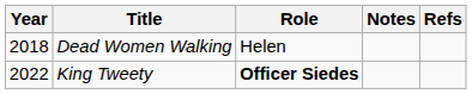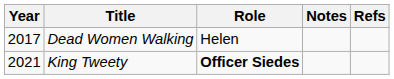 <table class="wikitable sortable">
 <tr>
 <th>Year</th>
 <th>Title</th>
 <th>Role</th>
 <th>Notes</th>
 <th>Refs</th>
 </tr>
 <tr>
-<td>2018</td>
+<td>2017</td>
 <td><em>Dead Women Walking</em></td>
 <td>Helen</td>
 <td></td>
 <td></td>
 </tr>
 <tr>
-<td>2022</td>
+<td>2021</td>
 <td><em>King Tweety</em></td>
 <td><strong>Officer Siedes</strong></td>
 <td></td>
 <td></td>
 </tr>
 </table>
